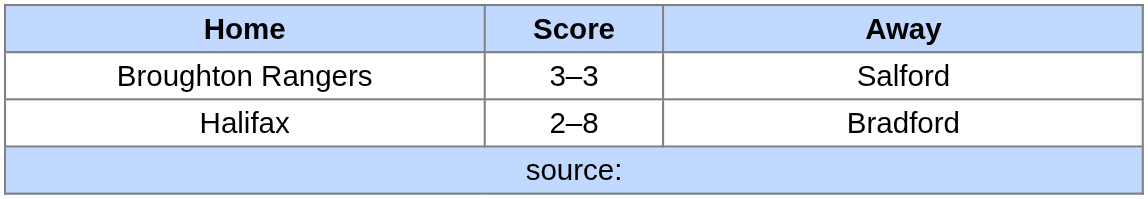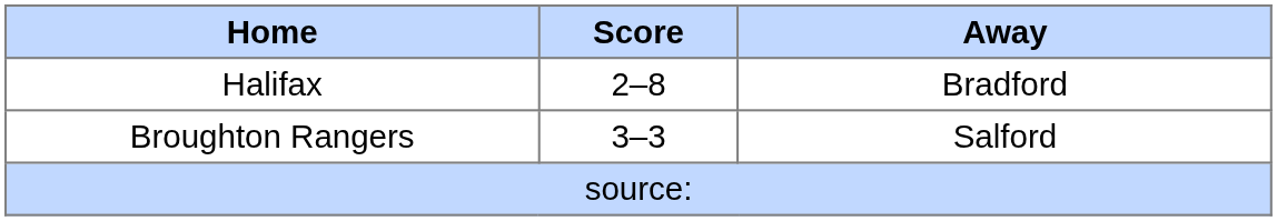 <table border=1 style="border-collapse:collapse; font-size:90%; text-align:center;" cellpadding=3 cellspacing=0 width=44%>
 <tr bgcolor=#C1D8FF>
 <th width=19%>Home</th>
 <th width=6%>Score</th>
 <th width=19%>Away</th>
 </tr>
 <tr>
+<td>Halifax</td>
+<td>2–8</td>
+<td>Bradford</td>
+</tr>
+<tr>
 <td>Broughton Rangers</td>
 <td>3–3</td>
 <td>Salford</td>
-</tr>
-<tr>
-<td>Halifax</td>
-<td>2–8</td>
-<td>Bradford</td>
 </tr>
 <tr bgcolor=#C1D8FF>
 <td colspan=3>source:</td>
 </tr>
 </table>
